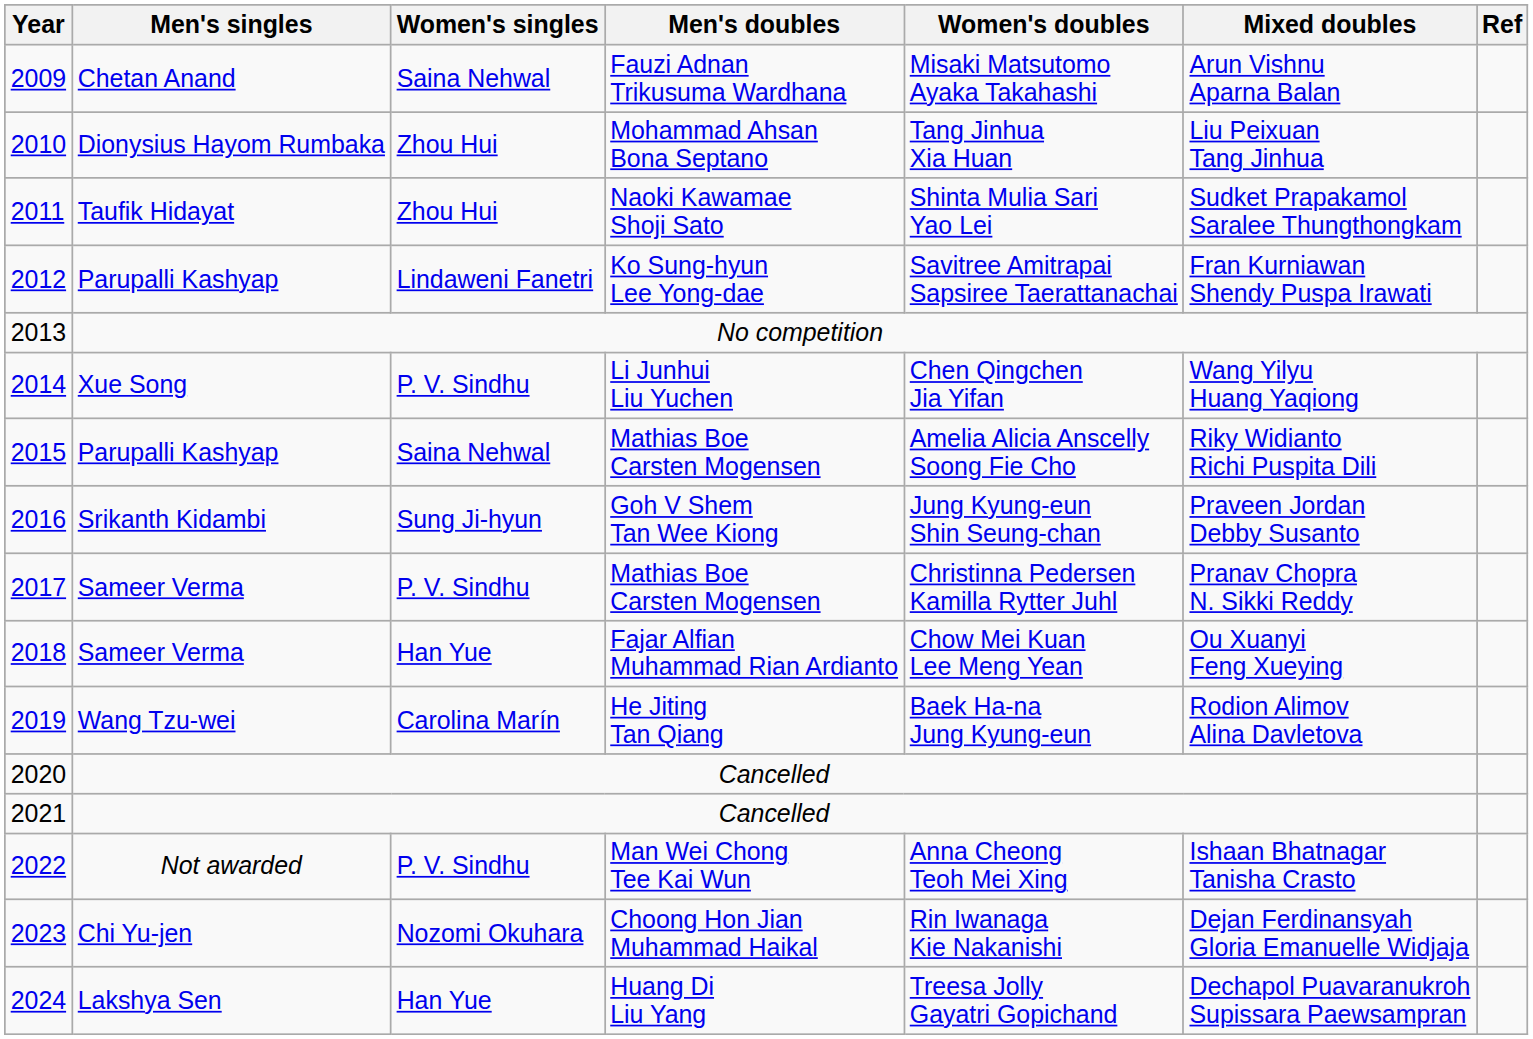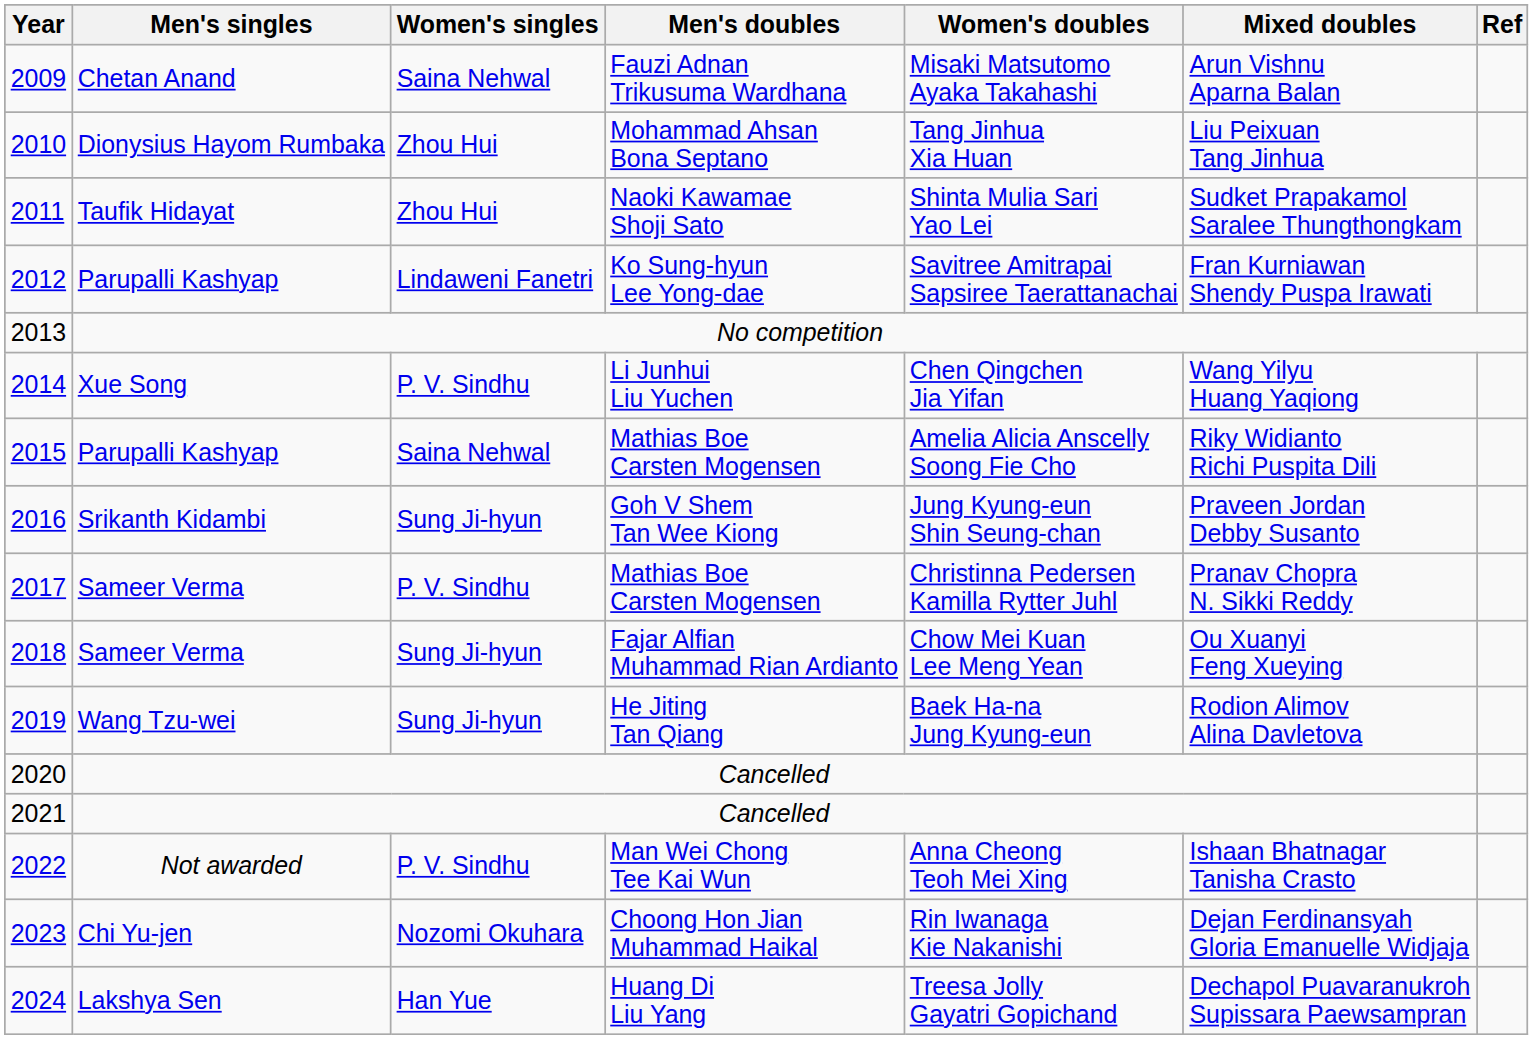 <table class=wikitable style="font-size:90%;">
 <tr>
 <th>Year</th>
 <th>Men's singles</th>
 <th>Women's singles</th>
 <th>Men's doubles</th>
 <th>Women's doubles</th>
 <th>Mixed doubles</th>
 <th>Ref</th>
 </tr>
 <tr>
 <td><a href='#'>2009</a></td>
 <td> <a href='#'>Chetan Anand</a></td>
 <td> <a href='#'>Saina Nehwal</a></td>
 <td> <a href='#'>Fauzi Adnan</a><br> <a href='#'>Trikusuma Wardhana</a></td>
 <td> <a href='#'>Misaki Matsutomo</a><br> <a href='#'>Ayaka Takahashi</a></td>
 <td> <a href='#'>Arun Vishnu</a><br> <a href='#'>Aparna Balan</a></td>
 <td align=center></td>
 </tr>
 <tr>
 <td><a href='#'>2010</a></td>
 <td> <a href='#'>Dionysius Hayom Rumbaka</a></td>
 <td> <a href='#'>Zhou Hui</a></td>
 <td> <a href='#'>Mohammad Ahsan</a><br> <a href='#'>Bona Septano</a></td>
 <td> <a href='#'>Tang Jinhua</a><br> <a href='#'>Xia Huan</a></td>
 <td> <a href='#'>Liu Peixuan</a><br> <a href='#'>Tang Jinhua</a></td>
 <td align=center></td>
 </tr>
 <tr>
 <td><a href='#'>2011</a></td>
 <td> <a href='#'>Taufik Hidayat</a></td>
 <td> <a href='#'>Zhou Hui</a></td>
 <td> <a href='#'>Naoki Kawamae</a><br> <a href='#'>Shoji Sato</a></td>
 <td> <a href='#'>Shinta Mulia Sari</a><br> <a href='#'>Yao Lei</a></td>
 <td> <a href='#'>Sudket Prapakamol</a><br> <a href='#'>Saralee Thungthongkam</a></td>
 <td align=center></td>
 </tr>
 <tr>
 <td><a href='#'>2012</a></td>
 <td> <a href='#'>Parupalli Kashyap</a></td>
 <td> <a href='#'>Lindaweni Fanetri</a></td>
 <td> <a href='#'>Ko Sung-hyun</a><br> <a href='#'>Lee Yong-dae</a></td>
 <td> <a href='#'>Savitree Amitrapai</a><br> <a href='#'>Sapsiree Taerattanachai</a></td>
 <td> <a href='#'>Fran Kurniawan</a><br> <a href='#'>Shendy Puspa Irawati</a></td>
 <td align=center></td>
 </tr>
 <tr>
 <td>2013</td>
 <td colspan=6 align="center"><em>No competition</em></td>
 </tr>
 <tr>
 <td><a href='#'>2014</a></td>
 <td> <a href='#'>Xue Song</a></td>
 <td> <a href='#'>P. V. Sindhu</a></td>
 <td> <a href='#'>Li Junhui</a><br> <a href='#'>Liu Yuchen</a></td>
 <td> <a href='#'>Chen Qingchen</a><br> <a href='#'>Jia Yifan</a></td>
 <td> <a href='#'>Wang Yilyu</a><br> <a href='#'>Huang Yaqiong</a></td>
 <td align=center></td>
 </tr>
 <tr>
 <td><a href='#'>2015</a></td>
 <td> <a href='#'>Parupalli Kashyap</a></td>
 <td> <a href='#'>Saina Nehwal</a></td>
 <td> <a href='#'>Mathias Boe</a><br> <a href='#'>Carsten Mogensen</a></td>
 <td> <a href='#'>Amelia Alicia Anscelly</a><br> <a href='#'>Soong Fie Cho</a></td>
 <td> <a href='#'>Riky Widianto</a><br> <a href='#'>Richi Puspita Dili</a></td>
 <td align=center></td>
 </tr>
 <tr>
 <td><a href='#'>2016</a></td>
 <td> <a href='#'>Srikanth Kidambi</a></td>
 <td> <a href='#'>Sung Ji-hyun</a></td>
 <td> <a href='#'>Goh V Shem</a><br> <a href='#'>Tan Wee Kiong</a></td>
 <td> <a href='#'>Jung Kyung-eun</a><br> <a href='#'>Shin Seung-chan</a></td>
 <td> <a href='#'>Praveen Jordan</a><br> <a href='#'>Debby Susanto</a></td>
 <td align=center></td>
 </tr>
 <tr>
 <td><a href='#'>2017</a></td>
 <td> <a href='#'>Sameer Verma</a></td>
 <td> <a href='#'>P. V. Sindhu</a></td>
 <td> <a href='#'>Mathias Boe</a><br> <a href='#'>Carsten Mogensen</a></td>
 <td> <a href='#'>Christinna Pedersen</a><br> <a href='#'>Kamilla Rytter Juhl</a></td>
 <td> <a href='#'>Pranav Chopra</a> <br> <a href='#'>N. Sikki Reddy</a></td>
 <td align=center></td>
 </tr>
 <tr>
 <td><a href='#'>2018</a></td>
 <td> <a href='#'>Sameer Verma</a></td>
-<td> <a href='#'>Han Yue</a></td>
+<td> <a href='#'>Sung Ji-hyun</a></td>
 <td> <a href='#'>Fajar Alfian</a><br> <a href='#'>Muhammad Rian Ardianto</a></td>
 <td> <a href='#'>Chow Mei Kuan</a><br> <a href='#'>Lee Meng Yean</a></td>
 <td> <a href='#'>Ou Xuanyi</a><br> <a href='#'>Feng Xueying</a></td>
 <td align=center></td>
 </tr>
 <tr>
 <td><a href='#'>2019</a></td>
 <td> <a href='#'>Wang Tzu-wei</a></td>
-<td> <a href='#'>Carolina Marín</a></td>
+<td> <a href='#'>Sung Ji-hyun</a></td>
 <td> <a href='#'>He Jiting</a><br> <a href='#'>Tan Qiang</a></td>
 <td> <a href='#'>Baek Ha-na</a><br> <a href='#'>Jung Kyung-eun</a></td>
 <td> <a href='#'>Rodion Alimov</a><br> <a href='#'>Alina Davletova</a></td>
 <td align=center></td>
 </tr>
 <tr>
 <td>2020</td>
 <td colspan="5" align="center"><em>Cancelled</em></td>
 <td align=center></td>
 </tr>
 <tr>
 <td>2021</td>
 <td colspan="5" align="center"><em>Cancelled</em></td>
 <td align=center></td>
 </tr>
 <tr>
 <td><a href='#'>2022</a></td>
 <td align="center"><em>Not awarded</em></td>
 <td> <a href='#'>P. V. Sindhu</a></td>
 <td> <a href='#'>Man Wei Chong</a><br> <a href='#'>Tee Kai Wun</a></td>
 <td> <a href='#'>Anna Cheong</a><br> <a href='#'>Teoh Mei Xing</a></td>
 <td> <a href='#'>Ishaan Bhatnagar</a><br> <a href='#'>Tanisha Crasto</a></td>
 <td align=center></td>
 </tr>
 <tr>
 <td><a href='#'>2023</a></td>
 <td> <a href='#'>Chi Yu-jen</a></td>
 <td> <a href='#'>Nozomi Okuhara</a></td>
 <td> <a href='#'>Choong Hon Jian</a> <br> <a href='#'>Muhammad Haikal</a></td>
 <td> <a href='#'>Rin Iwanaga</a> <br> <a href='#'>Kie Nakanishi</a></td>
 <td> <a href='#'>Dejan Ferdinansyah</a><br> <a href='#'>Gloria Emanuelle Widjaja</a></td>
 <td align=center></td>
 </tr>
 <tr>
 <td><a href='#'>2024</a></td>
 <td> <a href='#'>Lakshya Sen</a></td>
 <td> <a href='#'>Han Yue</a></td>
 <td> <a href='#'>Huang Di</a><br> <a href='#'>Liu Yang</a></td>
 <td> <a href='#'>Treesa Jolly</a><br> <a href='#'>Gayatri Gopichand</a></td>
 <td> <a href='#'>Dechapol Puavaranukroh</a><br> <a href='#'>Supissara Paewsampran</a></td>
 <td align=center></td>
 </tr>
 </table>
